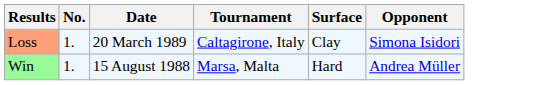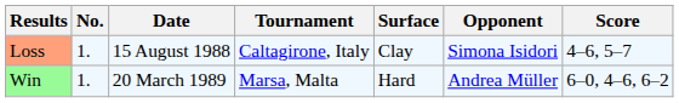 <table class="sortable wikitable" style=font-size:97%>
 <tr>
 <th>Results</th>
 <th>No.</th>
 <th>Date</th>
 <th>Tournament</th>
 <th>Surface</th>
 <th>Opponent</th>
+<th>Score</th>
 </tr>
 <tr bgcolor="#f0f8ff">
 <td style="background:#ffa07a;">Loss</td>
 <td>1.</td>
-<td>20 March 1989</td>
+<td>15 August 1988</td>
 <td><a href='#'>Caltagirone</a>, Italy</td>
 <td>Clay</td>
 <td> <a href='#'>Simona Isidori</a></td>
+<td>4–6, 5–7</td>
 </tr>
 <tr bgcolor="#f0f8ff">
 <td style="background:#98fb98;">Win</td>
 <td>1.</td>
-<td>15 August 1988</td>
+<td>20 March 1989</td>
 <td><a href='#'>Marsa</a>, Malta</td>
 <td>Hard</td>
 <td> <a href='#'>Andrea Müller</a></td>
+<td>6–0, 4–6, 6–2</td>
 </tr>
 </table>
